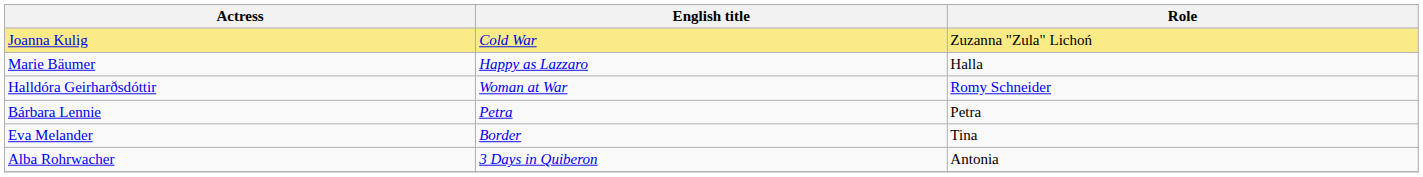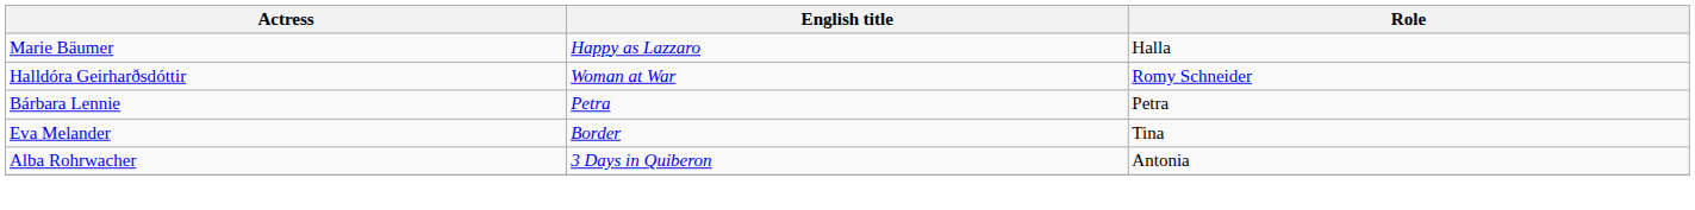 <table class="wikitable" width="95%" cellpadding="5">
 <tr>
 <th width="18%">Actress</th>
 <th width="18%">English title</th>
 <th width="18%">Role</th>
-</tr>
-<tr style="background:#FAEB86">
-<td> <a href='#'>Joanna Kulig</a></td>
-<td><em><a href='#'>Cold War</a></em></td>
-<td>Zuzanna "Zula" Lichoń</td>
 </tr>
 <tr>
 <td> <a href='#'>Marie Bäumer</a></td>
 <td><em><a href='#'>Happy as Lazzaro</a></em></td>
 <td>Halla</td>
 </tr>
 <tr>
 <td> <a href='#'>Halldóra Geirharðsdóttir</a></td>
 <td><em><a href='#'>Woman at War</a></em></td>
 <td><a href='#'>Romy Schneider</a></td>
 </tr>
 <tr>
 <td> <a href='#'>Bárbara Lennie</a></td>
 <td><em><a href='#'>Petra</a></em></td>
 <td>Petra</td>
 </tr>
 <tr>
 <td> <a href='#'>Eva Melander</a></td>
 <td><em><a href='#'>Border</a></em></td>
 <td>Tina</td>
 </tr>
 <tr>
 <td> <a href='#'>Alba Rohrwacher</a></td>
 <td><em><a href='#'>3 Days in Quiberon</a></em></td>
 <td>Antonia</td>
 </tr>
 <tr>
 </tr>
 </table>
